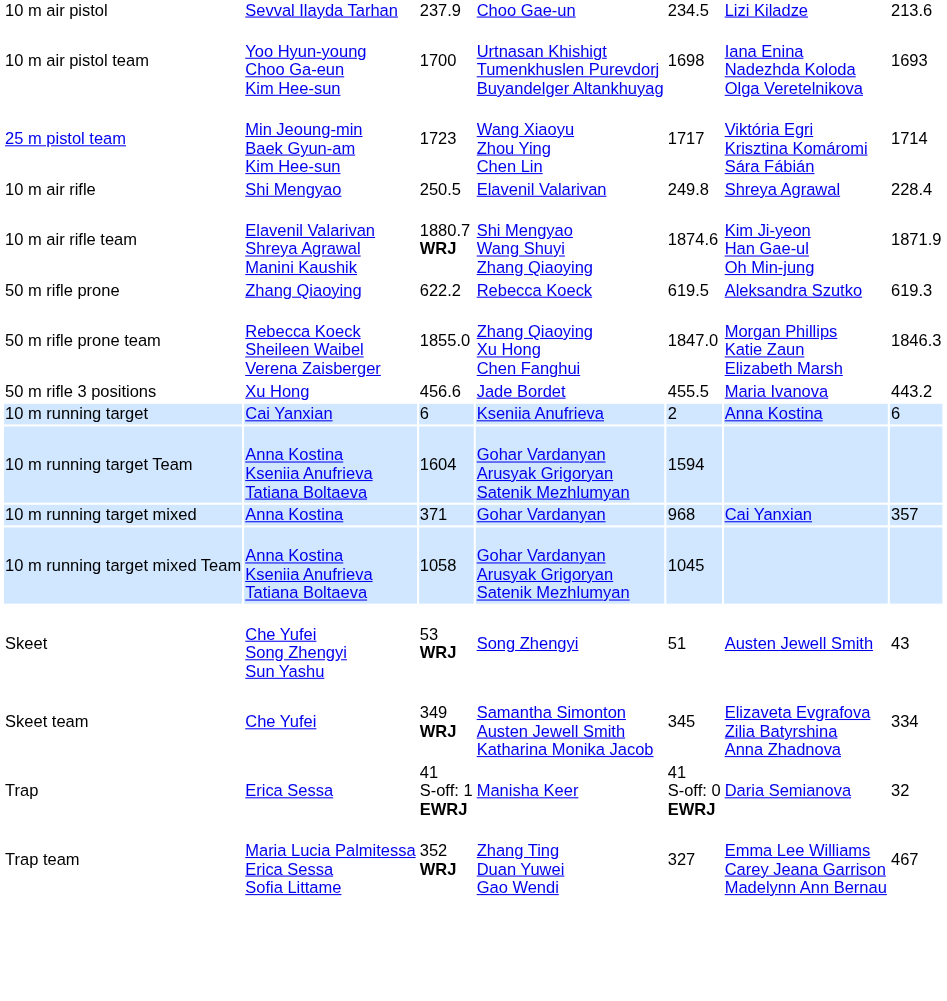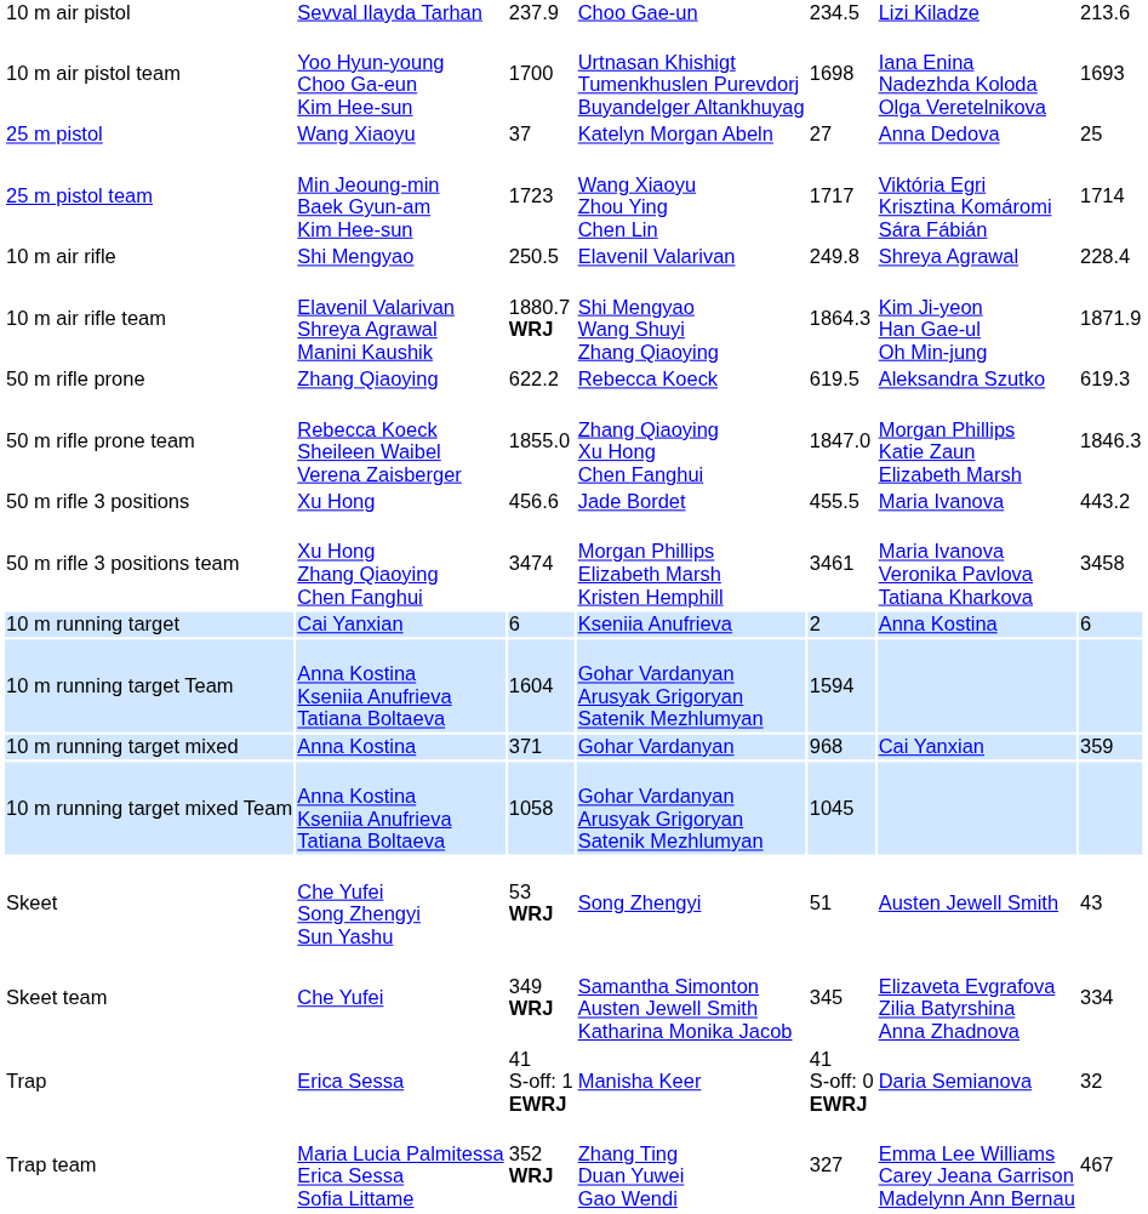 <table>
 <tr>
 <td>10 m air pistol</td>
 <td><a href='#'>Sevval Ilayda Tarhan</a><br></td>
 <td>237.9</td>
 <td><a href='#'>Choo Gae-un</a><br></td>
 <td>234.5</td>
 <td><a href='#'>Lizi Kiladze</a><br></td>
 <td>213.6</td>
 </tr>
 <tr>
 <td>10 m air pistol team </td>
 <td><br><a href='#'>Yoo Hyun-young</a><br><a href='#'>Choo Ga-eun</a><br><a href='#'>Kim Hee-sun</a></td>
 <td>1700</td>
 <td><br><a href='#'>Urtnasan Khishigt</a><br><a href='#'>Tumenkhuslen Purevdorj</a><br><a href='#'>Buyandelger Altankhuyag</a></td>
 <td>1698</td>
 <td><br><a href='#'>Iana Enina</a><br><a href='#'>Nadezhda Koloda</a><br><a href='#'>Olga Veretelnikova</a></td>
 <td>1693</td>
+</tr>
+<tr>
+<td><a href='#'>25 m pistol</a></td>
+<td><a href='#'>Wang Xiaoyu</a><br></td>
+<td>37</td>
+<td><a href='#'>Katelyn Morgan Abeln</a><br></td>
+<td>27</td>
+<td><a href='#'>Anna Dedova</a><br></td>
+<td>25</td>
 </tr>
 <tr>
 <td><a href='#'>25 m pistol team</a></td>
 <td><br><a href='#'>Min Jeoung-min</a><br><a href='#'>Baek Gyun-am</a><br><a href='#'>Kim Hee-sun</a></td>
 <td>1723</td>
 <td><br><a href='#'>Wang Xiaoyu</a><br><a href='#'>Zhou Ying</a><br><a href='#'>Chen Lin</a></td>
 <td>1717</td>
 <td><br><a href='#'>Viktória Egri</a><br><a href='#'>Krisztina Komáromi</a><br><a href='#'>Sára Fábián</a></td>
 <td>1714</td>
 </tr>
 <tr>
 <td>10 m air rifle</td>
 <td><a href='#'>Shi Mengyao</a><br></td>
 <td>250.5</td>
 <td><a href='#'>Elavenil Valarivan</a><br></td>
 <td>249.8</td>
 <td><a href='#'>Shreya Agrawal</a><br></td>
 <td>228.4</td>
 </tr>
 <tr>
 <td>10 m air rifle team</td>
 <td><br><a href='#'>Elavenil Valarivan</a><br><a href='#'>Shreya Agrawal</a><br><a href='#'>Manini Kaushik</a></td>
 <td>1880.7<br><strong>WRJ</strong></td>
 <td><br><a href='#'>Shi Mengyao</a><br><a href='#'>Wang Shuyi</a><br><a href='#'>Zhang Qiaoying</a></td>
-<td>1874.6</td>
+<td>1864.3</td>
 <td><br><a href='#'>Kim Ji-yeon</a><br><a href='#'>Han Gae-ul</a><br><a href='#'>Oh Min-jung</a></td>
 <td>1871.9</td>
 </tr>
 <tr>
 <td>50 m rifle prone</td>
 <td><a href='#'>Zhang Qiaoying</a><br></td>
 <td>622.2</td>
 <td><a href='#'>Rebecca Koeck</a><br></td>
 <td>619.5</td>
 <td><a href='#'>Aleksandra Szutko</a><br></td>
 <td>619.3</td>
 </tr>
 <tr>
 <td>50 m rifle prone team</td>
 <td><br><a href='#'>Rebecca Koeck</a><br><a href='#'>Sheileen Waibel</a><br><a href='#'>Verena Zaisberger</a></td>
 <td>1855.0</td>
 <td><br><a href='#'>Zhang Qiaoying</a><br><a href='#'>Xu Hong</a><br><a href='#'>Chen Fanghui</a></td>
 <td>1847.0</td>
 <td><br><a href='#'>Morgan Phillips</a><br><a href='#'>Katie Zaun</a><br><a href='#'>Elizabeth Marsh</a></td>
 <td>1846.3</td>
 </tr>
 <tr>
 <td>50 m rifle 3 positions</td>
 <td><a href='#'>Xu Hong</a><br></td>
 <td>456.6</td>
 <td><a href='#'>Jade Bordet</a><br></td>
 <td>455.5</td>
 <td><a href='#'>Maria Ivanova</a><br></td>
 <td>443.2</td>
 </tr>
+<tr>
+<td>50 m rifle 3 positions team</td>
+<td><br><a href='#'>Xu Hong</a><br><a href='#'>Zhang Qiaoying</a><br><a href='#'>Chen Fanghui</a></td>
+<td>3474</td>
+<td><br><a href='#'>Morgan Phillips</a><br><a href='#'>Elizabeth Marsh</a><br><a href='#'>Kristen Hemphill</a></td>
+<td>3461</td>
+<td><br><a href='#'>Maria Ivanova</a><br><a href='#'>Veronika Pavlova</a><br><a href='#'>Tatiana Kharkova</a></td>
+<td>3458</td>
+</tr>
 <tr bgcolor=#D0E7FF>
 <td>10 m running target</td>
 <td><a href='#'>Cai Yanxian</a><br></td>
 <td>6</td>
 <td><a href='#'>Kseniia Anufrieva</a><br></td>
 <td>2</td>
 <td><a href='#'>Anna Kostina</a><br></td>
 <td>6</td>
 </tr>
 <tr bgcolor=#D0E7FF>
 <td>10 m running target Team</td>
 <td><br><a href='#'>Anna Kostina</a><br><a href='#'>Kseniia Anufrieva</a><br><a href='#'>Tatiana Boltaeva</a></td>
 <td>1604</td>
 <td><br><a href='#'>Gohar Vardanyan</a><br><a href='#'>Arusyak Grigoryan</a><br><a href='#'>Satenik Mezhlumyan</a></td>
 <td>1594</td>
 <td></td>
 <td></td>
 </tr>
 <tr bgcolor=#D0E7FF>
 <td>10 m running target mixed</td>
 <td><a href='#'>Anna Kostina</a><br></td>
 <td>371</td>
 <td><a href='#'>Gohar Vardanyan</a><br></td>
 <td>968</td>
 <td><a href='#'>Cai Yanxian</a><br></td>
-<td>357</td>
+<td>359</td>
 </tr>
 <tr bgcolor=#D0E7FF>
 <td>10 m running target mixed Team</td>
 <td><br><a href='#'>Anna Kostina</a><br><a href='#'>Kseniia Anufrieva</a><br><a href='#'>Tatiana Boltaeva</a></td>
 <td>1058</td>
 <td><br><a href='#'>Gohar Vardanyan</a><br><a href='#'>Arusyak Grigoryan</a><br><a href='#'>Satenik Mezhlumyan</a></td>
 <td>1045</td>
 <td></td>
 <td></td>
 </tr>
 <tr>
 <td>Skeet</td>
 <td><br><a href='#'>Che Yufei</a><br><a href='#'>Song Zhengyi</a><br><a href='#'>Sun Yashu</a></td>
 <td>53<br><strong>WRJ</strong></td>
 <td><a href='#'>Song Zhengyi</a><br></td>
 <td>51</td>
 <td><a href='#'>Austen Jewell Smith</a><br></td>
 <td>43</td>
 </tr>
 <tr>
 <td>Skeet team</td>
 <td><a href='#'>Che Yufei</a><br></td>
 <td>349<br><strong>WRJ</strong></td>
 <td><br><a href='#'>Samantha Simonton</a><br><a href='#'>Austen Jewell Smith</a><br><a href='#'>Katharina Monika Jacob</a></td>
 <td>345</td>
 <td><br><a href='#'>Elizaveta Evgrafova</a><br><a href='#'>Zilia Batyrshina</a><br><a href='#'>Anna Zhadnova</a></td>
 <td>334</td>
 </tr>
 <tr>
 <td>Trap</td>
 <td><a href='#'>Erica Sessa</a><br></td>
 <td>41 <br>S-off: 1<br><strong>EWRJ</strong></td>
 <td><a href='#'>Manisha Keer</a><br></td>
 <td>41<br>S-off: 0<br><strong>EWRJ</strong></td>
 <td><a href='#'>Daria Semianova</a><br></td>
 <td>32</td>
 </tr>
 <tr>
 <td>Trap team</td>
 <td><br><a href='#'>Maria Lucia Palmitessa</a><br><a href='#'>Erica Sessa</a><br><a href='#'>Sofia Littame</a></td>
 <td>352<br><strong>WRJ</strong></td>
 <td><br><a href='#'>Zhang Ting</a><br><a href='#'>Duan Yuwei</a><br><a href='#'>Gao Wendi</a></td>
 <td>327</td>
 <td><br><a href='#'>Emma Lee Williams</a><br><a href='#'>Carey Jeana Garrison</a><br><a href='#'>Madelynn Ann Bernau</a></td>
 <td>467</td>
 </tr>
 </table>
